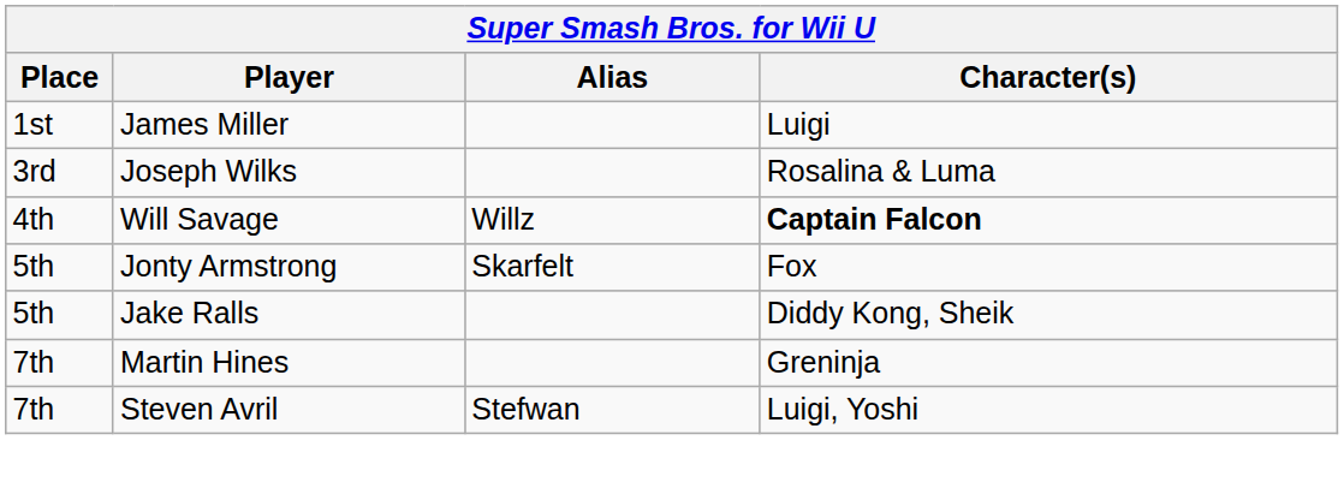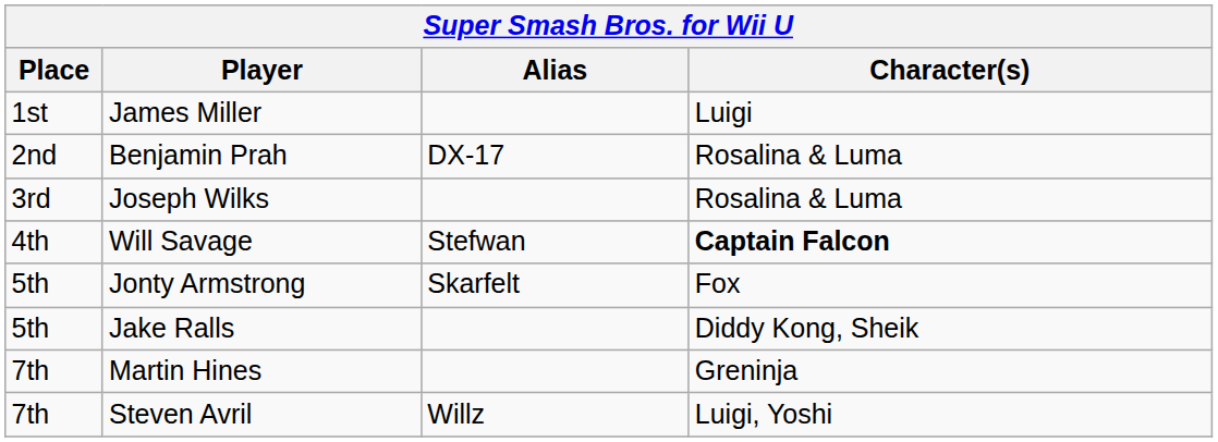 <table class="wikitable">
 <tr>
 <th colspan="4"><strong><em><a href='#'>Super Smash Bros. for Wii U</a></em></strong> </th>
 </tr>
 <tr>
 <th style="width:50px;">Place</th>
 <th style="width:180px;">Player</th>
 <th style="width:150px;">Alias</th>
 <th style="width:300px;">Character(s)</th>
 </tr>
 <tr>
 <td>1st</td>
 <td> James Miller</td>
 <td></td>
 <td>Luigi</td>
 </tr>
 <tr>
+<td>2nd</td>
+<td> Benjamin Prah</td>
+<td>DX-17</td>
+<td>Rosalina & Luma</td>
+</tr>
+<tr>
 <td>3rd</td>
 <td> Joseph Wilks</td>
 <td></td>
 <td>Rosalina & Luma</td>
 </tr>
 <tr>
 <td>4th</td>
 <td> Will Savage</td>
-<td>Willz</td>
+<td>Stefwan</td>
 <td><strong>Captain Falcon</strong></td>
 </tr>
 <tr>
 <td>5th</td>
 <td> Jonty Armstrong</td>
 <td>Skarfelt</td>
 <td>Fox</td>
 </tr>
 <tr>
 <td>5th</td>
 <td> Jake Ralls</td>
 <td></td>
 <td>Diddy Kong, Sheik</td>
 </tr>
 <tr>
 <td>7th</td>
 <td> Martin Hines</td>
 <td></td>
 <td>Greninja</td>
 </tr>
 <tr>
 <td>7th</td>
 <td> Steven Avril</td>
-<td>Stefwan</td>
+<td>Willz</td>
 <td>Luigi, Yoshi</td>
 </tr>
 </table>
